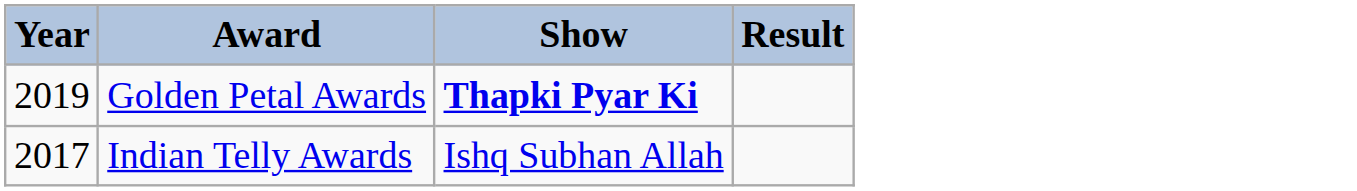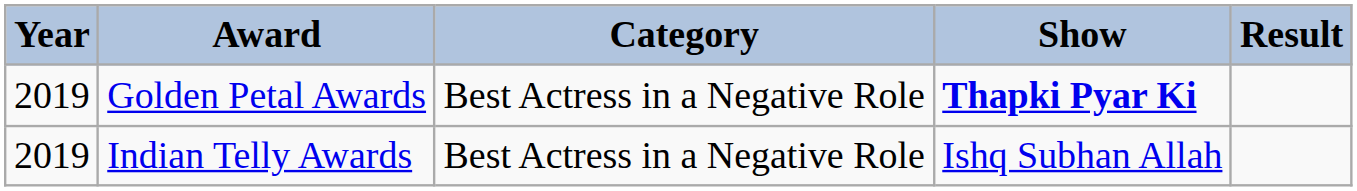 <table class="wikitable sortable">
 <tr>
 <th style="background:#B0C4DE;">Year</th>
 <th style="background:#B0C4DE;">Award</th>
+<th style="background:#B0C4DE;">Category</th>
 <th style="background:#B0C4DE;">Show</th>
 <th style="background:#B0C4DE;">Result</th>
 </tr>
 <tr>
 <td>2019</td>
 <td><a href='#'>Golden Petal Awards</a></td>
+<td>Best Actress in a Negative Role</td>
 <td><strong><a href='#'>Thapki Pyar Ki</a></strong></td>
 <td></td>
 </tr>
 <tr>
-<td>2017</td>
+<td>2019</td>
 <td><a href='#'>Indian Telly Awards</a></td>
+<td>Best Actress in a Negative Role</td>
 <td><a href='#'>Ishq Subhan Allah</a></td>
 <td></td>
 </tr>
 </table>
